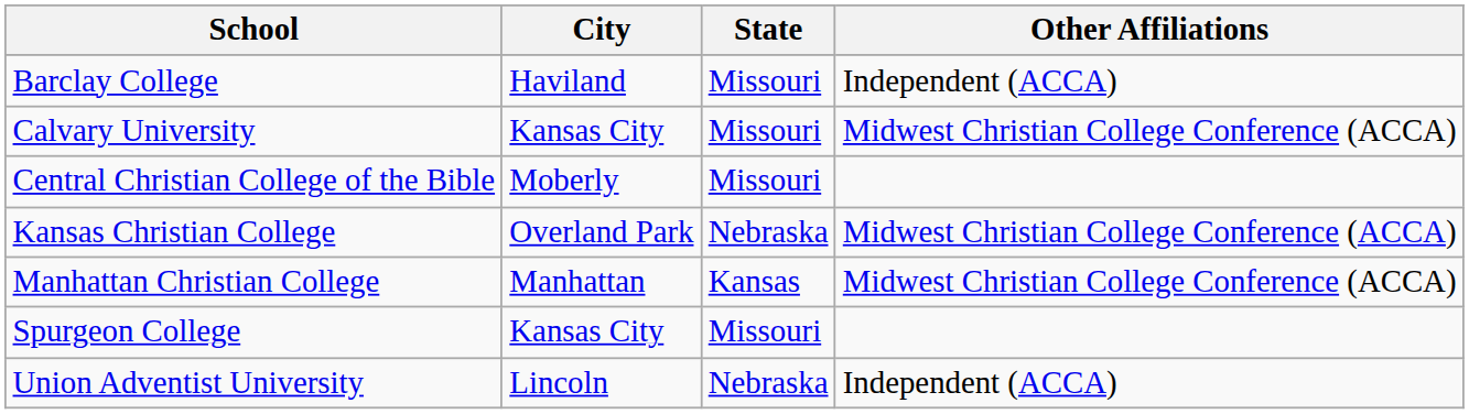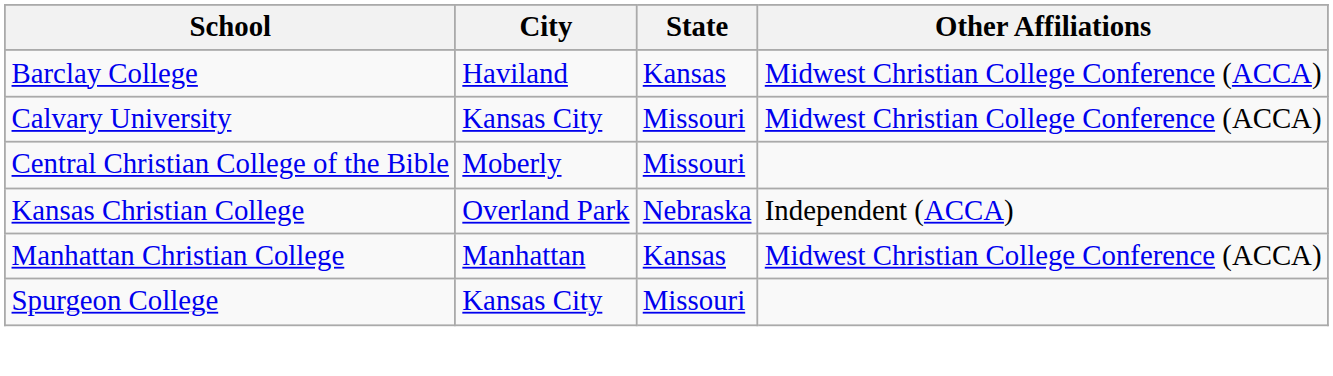 <table class="wikitable sortable">
 <tr>
 <th>School</th>
 <th>City</th>
 <th>State</th>
 <th>Other Affiliations</th>
 </tr>
 <tr>
 <td><a href='#'>Barclay College</a></td>
 <td><a href='#'>Haviland</a></td>
-<td><a href='#'>Missouri</a></td>
-<td>Independent (<a href='#'>ACCA</a>)</td>
+<td><a href='#'>Kansas</a></td>
+<td><a href='#'>Midwest Christian College Conference</a> (<a href='#'>ACCA</a>)</td>
 </tr>
 <tr>
 <td><a href='#'>Calvary University</a></td>
 <td><a href='#'>Kansas City</a></td>
 <td><a href='#'>Missouri</a></td>
 <td><a href='#'>Midwest Christian College Conference</a> (ACCA)</td>
 </tr>
 <tr>
 <td><a href='#'>Central Christian College of the Bible</a></td>
 <td><a href='#'>Moberly</a></td>
 <td><a href='#'>Missouri</a></td>
 </tr>
 <tr>
 <td><a href='#'>Kansas Christian College</a></td>
 <td><a href='#'>Overland Park</a></td>
 <td><a href='#'>Nebraska</a></td>
-<td><a href='#'>Midwest Christian College Conference</a> (<a href='#'>ACCA</a>)</td>
+<td>Independent (<a href='#'>ACCA</a>)</td>
 </tr>
 <tr>
 <td><a href='#'>Manhattan Christian College</a></td>
 <td><a href='#'>Manhattan</a></td>
 <td><a href='#'>Kansas</a></td>
 <td><a href='#'>Midwest Christian College Conference</a> (ACCA)</td>
 </tr>
 <tr>
 <td><a href='#'>Spurgeon College</a></td>
 <td><a href='#'>Kansas City</a></td>
 <td><a href='#'>Missouri</a></td>
 <td></td>
 </tr>
-<tr>
-<td><a href='#'>Union Adventist University</a></td>
-<td><a href='#'>Lincoln</a></td>
-<td><a href='#'>Nebraska</a></td>
-<td>Independent (<a href='#'>ACCA</a>)</td>
-</tr>
 </table>
